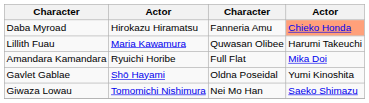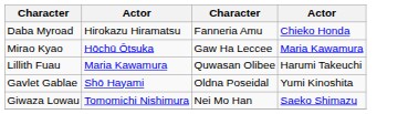 <table class="wikitable">
 <tr>
 <th>Character</th>
 <th>Actor</th>
 <th>Character</th>
 <th>Actor</th>
 </tr>
 <tr>
 <td>Daba Myroad</td>
 <td>Hirokazu Hiramatsu</td>
 <td>Fanneria Amu</td>
-<td style="background: lightsalmon;"><a href='#'>Chieko Honda</a></td>
+<td><a href='#'>Chieko Honda</a></td>
+</tr>
+<tr>
+<td>Mirao Kyao</td>
+<td><a href='#'>Hōchū Ōtsuka</a></td>
+<td>Gaw Ha Leccee</td>
+<td><a href='#'>Maria Kawamura</a></td>
 </tr>
 <tr>
 <td>Lillith Fuau</td>
 <td><a href='#'>Maria Kawamura</a></td>
 <td>Quwasan Olibee</td>
 <td>Harumi Takeuchi</td>
-</tr>
-<tr>
-<td>Amandara Kamandara</td>
-<td>Ryuichi Horibe</td>
-<td>Full Flat</td>
-<td><a href='#'>Mika Doi</a></td>
 </tr>
 <tr>
 <td>Gavlet Gablae</td>
 <td><a href='#'>Shō Hayami</a></td>
 <td>Oldna Poseidal</td>
 <td>Yumi Kinoshita</td>
 </tr>
 <tr>
 <td>Giwaza Lowau</td>
 <td><a href='#'>Tomomichi Nishimura</a></td>
 <td>Nei Mo Han</td>
 <td><a href='#'>Saeko Shimazu</a></td>
 </tr>
 <tr>
 </tr>
 </table>
